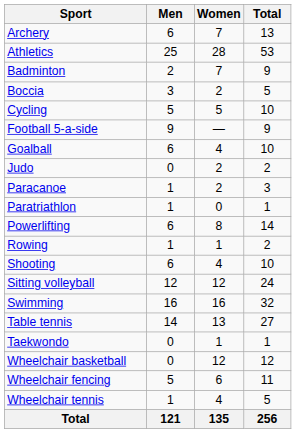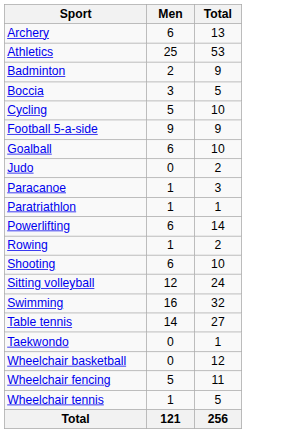 <table class="wikitable sortable" style="text-align:center;">
 <tr>
 <th width=180>Sport</th>
 <th width=55>Men</th>
-<th width=55>Women</th>
 <th width=55>Total</th>
 </tr>
 <tr>
 <td align=left><a href='#'>Archery</a></td>
 <td>6</td>
-<td>7</td>
 <td>13</td>
 </tr>
 <tr>
 <td align=left><a href='#'>Athletics</a></td>
 <td>25</td>
-<td>28</td>
 <td>53</td>
 </tr>
 <tr>
 <td align=left><a href='#'>Badminton</a></td>
 <td>2</td>
-<td>7</td>
 <td>9</td>
 </tr>
 <tr>
 <td align=left><a href='#'>Boccia</a></td>
 <td>3</td>
-<td>2</td>
 <td>5</td>
 </tr>
 <tr>
 <td align=left><a href='#'>Cycling</a></td>
-<td>5</td>
 <td>5</td>
 <td>10</td>
 </tr>
 <tr>
 <td align=left><a href='#'>Football 5-a-side</a></td>
 <td>9</td>
-<td>—</td>
 <td>9</td>
 </tr>
 <tr>
 <td align=left><a href='#'>Goalball</a></td>
 <td>6</td>
-<td>4</td>
 <td>10</td>
 </tr>
 <tr>
 <td align=left><a href='#'>Judo</a></td>
 <td>0</td>
 <td>2</td>
-<td>2</td>
 </tr>
 <tr>
 <td align=left><a href='#'>Paracanoe</a></td>
 <td>1</td>
-<td>2</td>
 <td>3</td>
 </tr>
 <tr>
 <td align=left><a href='#'>Paratriathlon</a></td>
 <td>1</td>
-<td>0</td>
 <td>1</td>
 </tr>
 <tr>
 <td align=left><a href='#'>Powerlifting</a></td>
 <td>6</td>
-<td>8</td>
 <td>14</td>
 </tr>
 <tr>
 <td align=left><a href='#'>Rowing</a></td>
-<td>1</td>
 <td>1</td>
 <td>2</td>
 </tr>
 <tr>
 <td align=left><a href='#'>Shooting</a></td>
 <td>6</td>
-<td>4</td>
 <td>10</td>
 </tr>
 <tr>
 <td align=left><a href='#'>Sitting volleyball</a></td>
-<td>12</td>
 <td>12</td>
 <td>24</td>
 </tr>
 <tr>
 <td align=left><a href='#'>Swimming</a></td>
 <td>16</td>
-<td>16</td>
 <td>32</td>
 </tr>
 <tr>
 <td align=left><a href='#'>Table tennis</a></td>
 <td>14</td>
-<td>13</td>
 <td>27</td>
 </tr>
 <tr>
 <td align=left><a href='#'>Taekwondo</a></td>
 <td>0</td>
 <td>1</td>
-<td>1</td>
 </tr>
 <tr>
 <td align=left><a href='#'>Wheelchair basketball</a></td>
 <td>0</td>
 <td>12</td>
-<td>12</td>
 </tr>
 <tr>
 <td align=left><a href='#'>Wheelchair fencing</a></td>
 <td>5</td>
-<td>6</td>
 <td>11</td>
 </tr>
 <tr>
 <td align=left><a href='#'>Wheelchair tennis</a></td>
 <td>1</td>
-<td>4</td>
 <td>5</td>
 </tr>
 <tr class="sortbottom">
 <th>Total</th>
 <th>121</th>
-<th>135</th>
 <th>256</th>
 </tr>
 </table>
